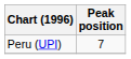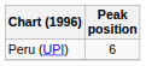 <table class="wikitable sortable plainrowheaders">
 <tr>
 <th scope="col">Chart (1996)</th>
 <th scope="col">Peak<br>position</th>
 </tr>
 <tr>
 <td>Peru (<a href='#'>UPI</a>)</td>
-<td style="text-align:center;">7</td>
+<td style="text-align:center;">6</td>
 </tr>
 <tr>
 </tr>
 </table>
